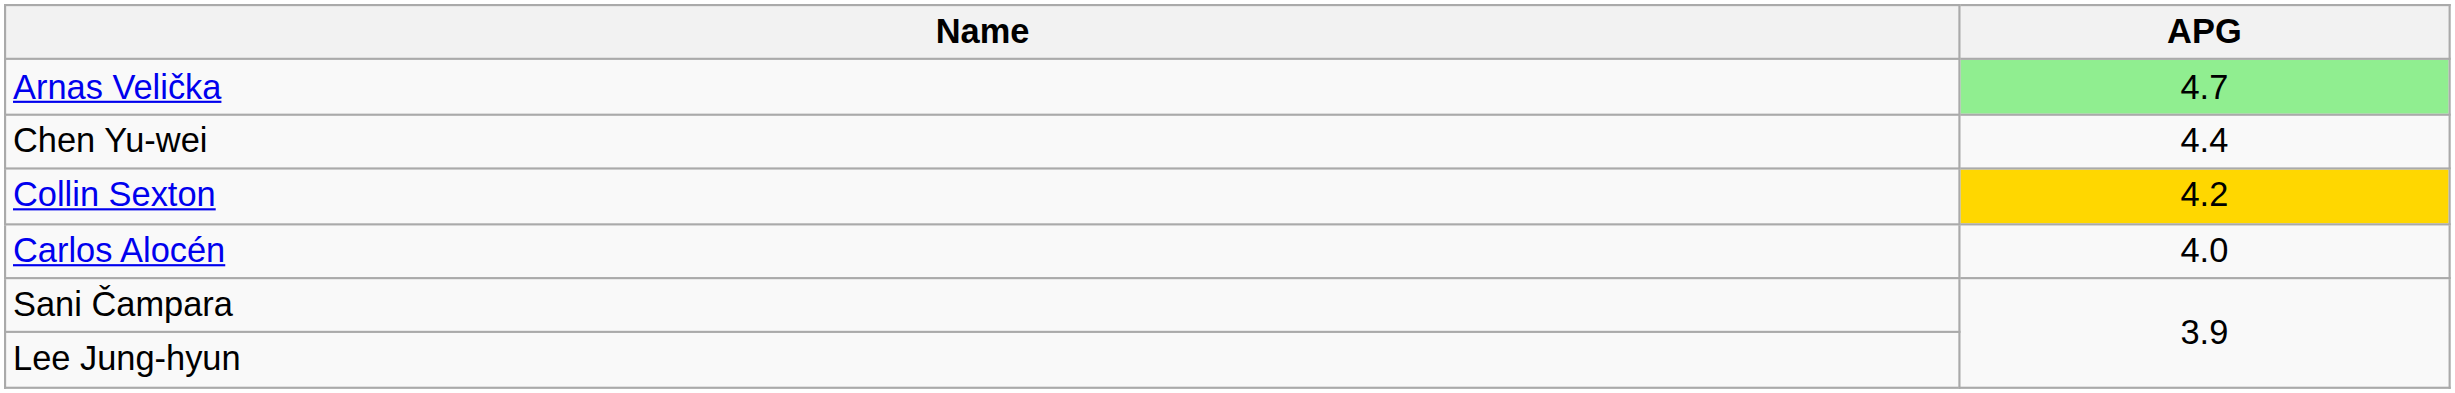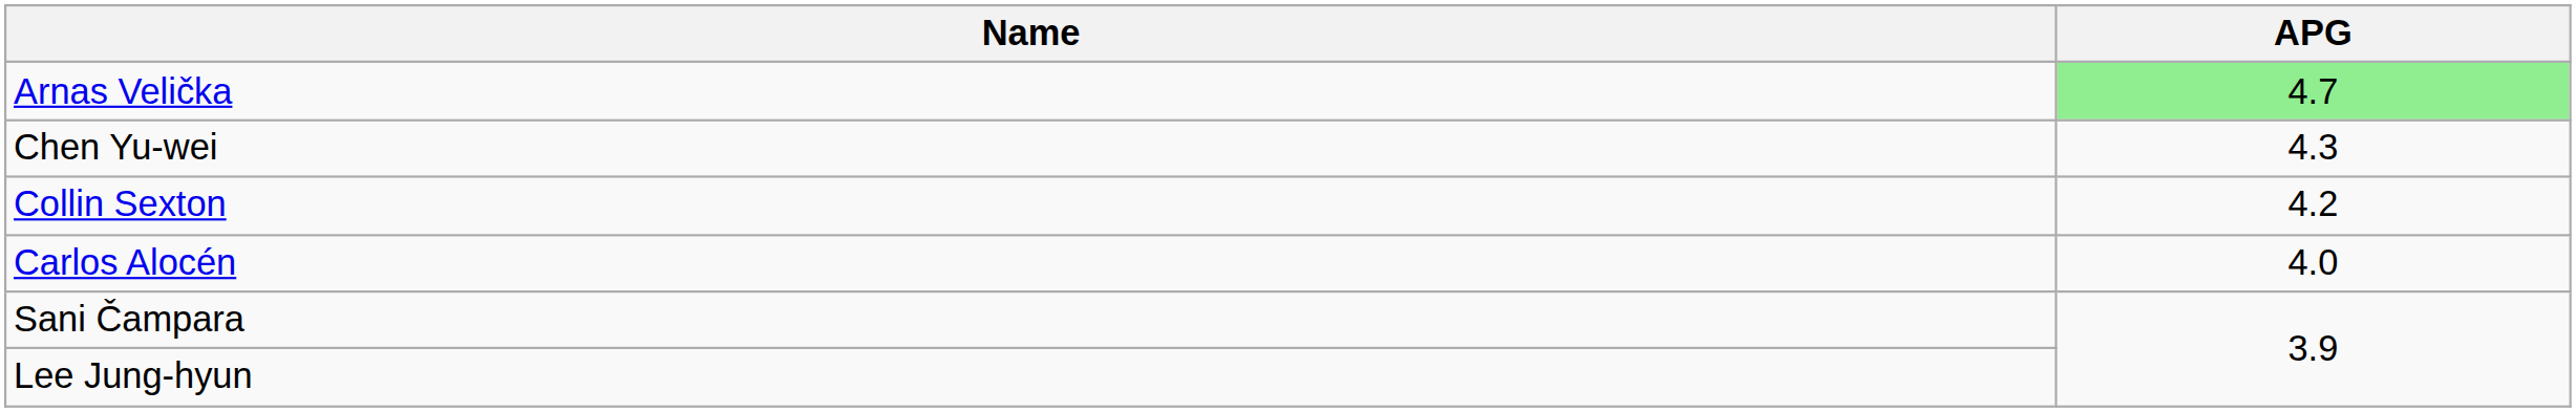 <table class=wikitable width="90%">
 <tr>
 <th width="80%">Name</th>
 <th width="20%">APG</th>
 </tr>
 <tr>
 <td> <a href='#'>Arnas Velička</a></td>
 <td align=center style="background: lightgreen;">4.7</td>
 </tr>
 <tr>
 <td> Chen Yu-wei</td>
-<td align=center>4.4</td>
+<td align=center>4.3</td>
 </tr>
 <tr>
 <td> <a href='#'>Collin Sexton</a></td>
-<td align=center style="background: gold;">4.2</td>
+<td align=center>4.2</td>
 </tr>
 <tr>
 <td> <a href='#'>Carlos Alocén</a></td>
 <td align=center>4.0</td>
 </tr>
 <tr>
 <td> Sani Čampara</td>
 <td align=center rowspan=2>3.9</td>
 </tr>
 <tr>
 <td> Lee Jung-hyun</td>
 </tr>
 </table>
